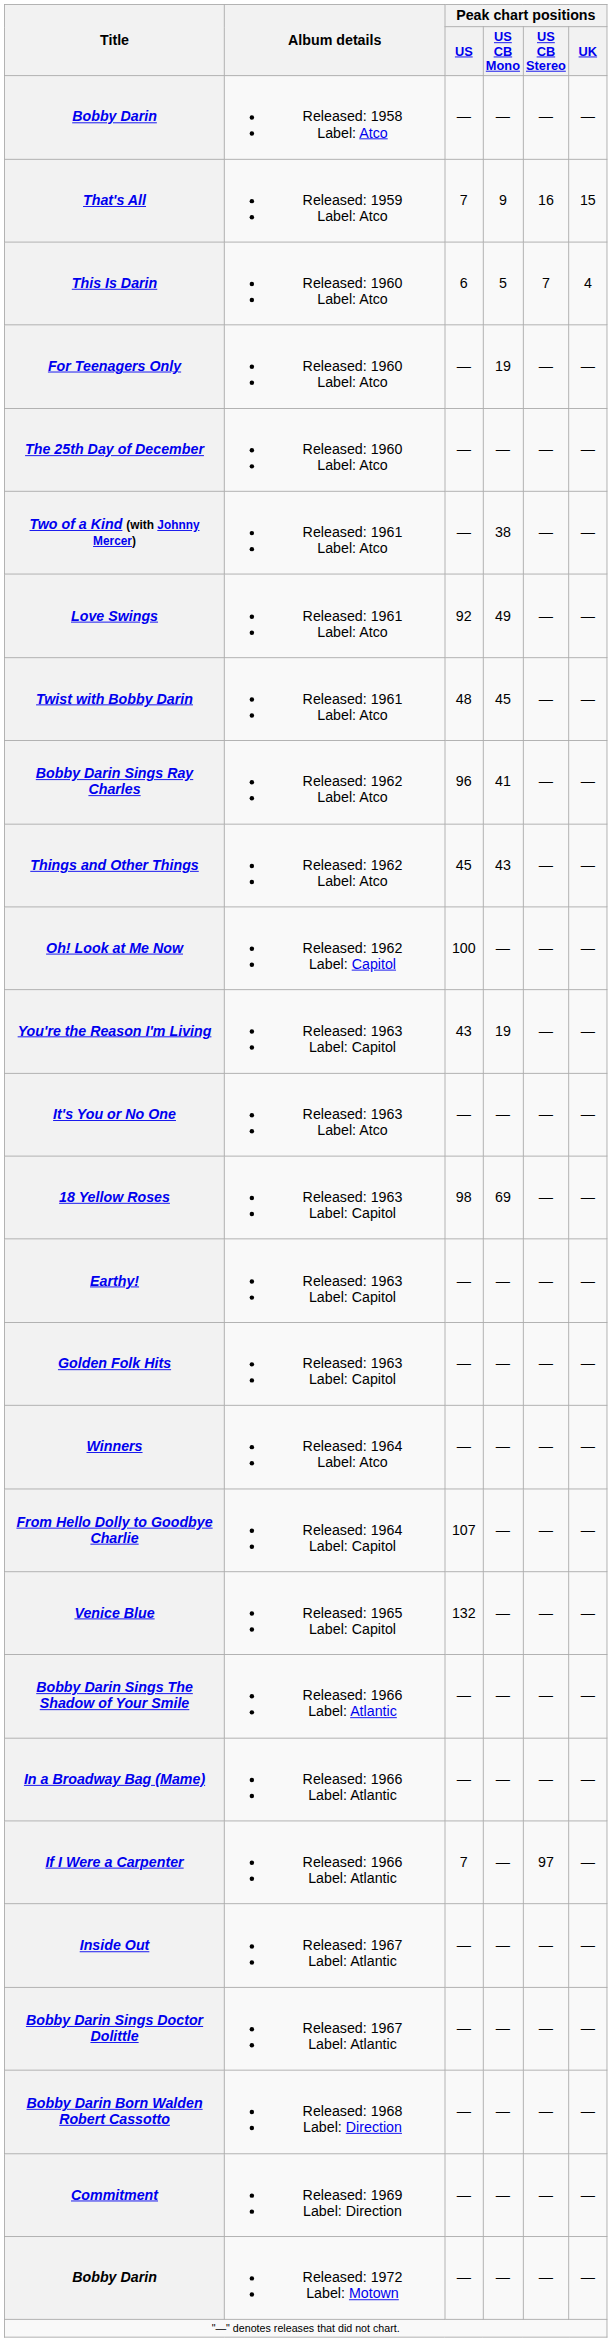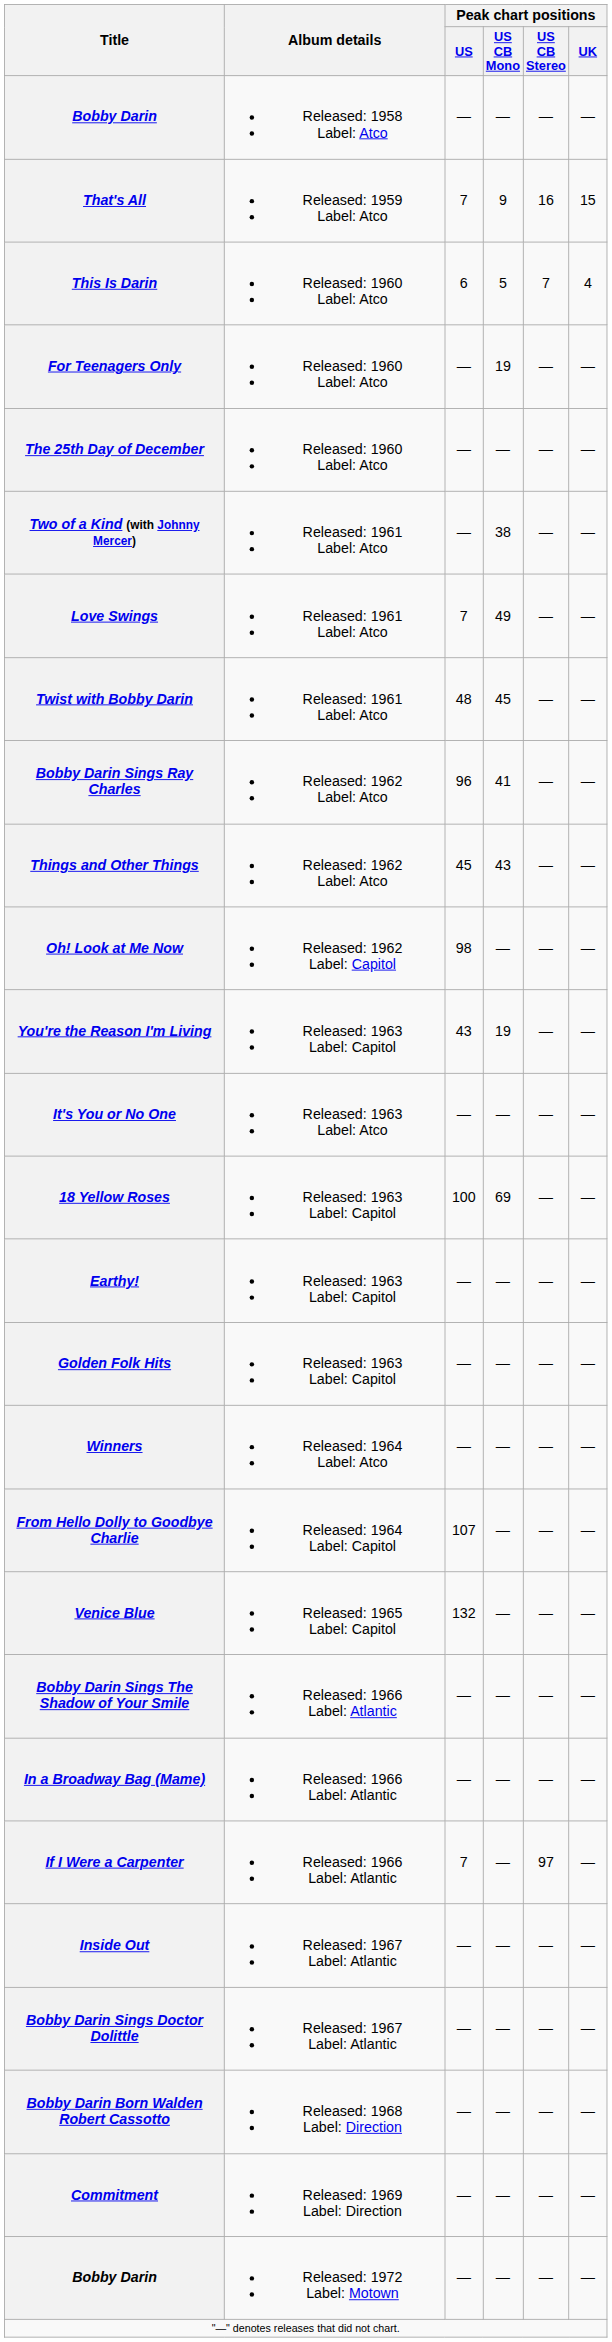 <table class="wikitable plainrowheaders" style="text-align:center;">
 <tr>
 <th scope="col" rowspan="2" style="width:15em;">Title</th>
 <th scope="col" rowspan="2" style="width:15em;">Album details</th>
 <th scope="col" colspan="4">Peak chart positions</th>
 </tr>
 <tr>
 <th scope="col" style="width:2.5em;font-size:90%;"><a href='#'>US</a><br></th>
 <th scope="col" style="width:2.5em;font-size:90%;"><a href='#'>US<br>CB<br>Mono</a><br></th>
 <th scope="col" style="width:2.5em;font-size:90%;"><a href='#'>US<br>CB<br>Stereo</a><br></th>
 <th scope="col" style="width:2.5em;font-size:90%;"><a href='#'>UK</a><br></th>
 </tr>
 <tr>
 <th scope="row"><em><a href='#'>Bobby Darin</a></em></th>
 <td><br><ul><li>Released: 1958</li><li>Label: <a href='#'>Atco</a> </li></ul></td>
 <td>—</td>
 <td>—</td>
 <td>—</td>
 <td>—</td>
 </tr>
 <tr>
 <th scope="row"><em><a href='#'>That's All</a></em></th>
 <td><br><ul><li>Released: 1959</li><li>Label: Atco </li></ul></td>
 <td>7</td>
 <td>9</td>
 <td>16</td>
 <td>15</td>
 </tr>
 <tr>
 <th scope="row"><em><a href='#'>This Is Darin</a></em></th>
 <td><br><ul><li>Released: 1960</li><li>Label: Atco </li></ul></td>
 <td>6</td>
 <td>5</td>
 <td>7</td>
 <td>4</td>
 </tr>
 <tr>
 <th scope="row"><em><a href='#'>For Teenagers Only</a></em></th>
 <td><br><ul><li>Released: 1960</li><li>Label: Atco </li></ul></td>
 <td>—</td>
 <td>19</td>
 <td>—</td>
 <td>—</td>
 </tr>
 <tr>
 <th scope="row"><em><a href='#'>The 25th Day of December</a></em></th>
 <td><br><ul><li>Released: 1960</li><li>Label: Atco </li></ul></td>
 <td>—</td>
 <td>—</td>
 <td>—</td>
 <td>—</td>
 </tr>
 <tr>
 <th scope="row"><em><a href='#'>Two of a Kind</a></em> <small>(with <a href='#'>Johnny Mercer</a>)</small></th>
 <td><br><ul><li>Released: 1961</li><li>Label: Atco </li></ul></td>
 <td>—</td>
 <td>38</td>
 <td>—</td>
 <td>—</td>
 </tr>
 <tr>
 <th scope="row"><em><a href='#'>Love Swings</a></em></th>
 <td><br><ul><li>Released: 1961</li><li>Label: Atco </li></ul></td>
-<td>92</td>
+<td>7</td>
 <td>49</td>
 <td>—</td>
 <td>—</td>
 </tr>
 <tr>
 <th scope="row"><em><a href='#'>Twist with Bobby Darin</a></em></th>
 <td><br><ul><li>Released: 1961</li><li>Label: Atco </li></ul></td>
 <td>48</td>
 <td>45</td>
 <td>—</td>
 <td>—</td>
 </tr>
 <tr>
 <th scope="row"><em><a href='#'>Bobby Darin Sings Ray Charles</a></em></th>
 <td><br><ul><li>Released: 1962</li><li>Label: Atco </li></ul></td>
 <td>96</td>
 <td>41</td>
 <td>—</td>
 <td>—</td>
 </tr>
 <tr>
 <th scope="row"><em><a href='#'>Things and Other Things</a></em></th>
 <td><br><ul><li>Released: 1962</li><li>Label: Atco </li></ul></td>
 <td>45</td>
 <td>43</td>
 <td>—</td>
 <td>—</td>
 </tr>
 <tr>
 <th scope="row"><em><a href='#'>Oh! Look at Me Now</a></em></th>
 <td><br><ul><li>Released: 1962</li><li>Label: <a href='#'>Capitol</a> </li></ul></td>
-<td>100</td>
+<td>98</td>
 <td>—</td>
 <td>—</td>
 <td>—</td>
 </tr>
 <tr>
 <th scope="row"><em><a href='#'>You're the Reason I'm Living</a></em></th>
 <td><br><ul><li>Released: 1963</li><li>Label: Capitol </li></ul></td>
 <td>43</td>
 <td>19</td>
 <td>—</td>
 <td>—</td>
 </tr>
 <tr>
 <th scope="row"><em><a href='#'>It's You or No One</a></em></th>
 <td><br><ul><li>Released: 1963</li><li>Label: Atco </li></ul></td>
 <td>—</td>
 <td>—</td>
 <td>—</td>
 <td>—</td>
 </tr>
 <tr>
 <th scope="row"><em><a href='#'>18 Yellow Roses</a></em></th>
 <td><br><ul><li>Released: 1963</li><li>Label: Capitol </li></ul></td>
-<td>98</td>
+<td>100</td>
 <td>69</td>
 <td>—</td>
 <td>—</td>
 </tr>
 <tr>
 <th scope="row"><em><a href='#'>Earthy!</a></em></th>
 <td><br><ul><li>Released: 1963</li><li>Label: Capitol </li></ul></td>
 <td>—</td>
 <td>—</td>
 <td>—</td>
 <td>—</td>
 </tr>
 <tr>
 <th scope="row"><em><a href='#'>Golden Folk Hits</a></em></th>
 <td><br><ul><li>Released: 1963</li><li>Label: Capitol </li></ul></td>
 <td>—</td>
 <td>—</td>
 <td>—</td>
 <td>—</td>
 </tr>
 <tr>
 <th scope="row"><em><a href='#'>Winners</a></em></th>
 <td><br><ul><li>Released: 1964</li><li>Label: Atco </li></ul></td>
 <td>—</td>
 <td>—</td>
 <td>—</td>
 <td>—</td>
 </tr>
 <tr>
 <th scope="row"><em><a href='#'>From Hello Dolly to Goodbye Charlie</a></em></th>
 <td><br><ul><li>Released: 1964</li><li>Label: Capitol </li></ul></td>
 <td>107</td>
 <td>—</td>
 <td>—</td>
 <td>—</td>
 </tr>
 <tr>
 <th scope="row"><em><a href='#'>Venice Blue</a></em></th>
 <td><br><ul><li>Released: 1965</li><li>Label: Capitol </li></ul></td>
 <td>132</td>
 <td>—</td>
 <td>—</td>
 <td>—</td>
 </tr>
 <tr>
 <th scope="row"><em><a href='#'>Bobby Darin Sings The Shadow of Your Smile</a></em></th>
 <td><br><ul><li>Released: 1966</li><li>Label: <a href='#'>Atlantic</a> </li></ul></td>
 <td>—</td>
 <td>—</td>
 <td>—</td>
 <td>—</td>
 </tr>
 <tr>
 <th scope="row"><em><a href='#'>In a Broadway Bag (Mame)</a></em></th>
 <td><br><ul><li>Released: 1966</li><li>Label: Atlantic </li></ul></td>
 <td>—</td>
 <td>—</td>
 <td>—</td>
 <td>—</td>
 </tr>
 <tr>
 <th scope="row"><em><a href='#'>If I Were a Carpenter</a></em></th>
 <td><br><ul><li>Released: 1966</li><li>Label: Atlantic </li></ul></td>
 <td>7</td>
 <td>—</td>
 <td>97</td>
 <td>—</td>
 </tr>
 <tr>
 <th scope="row"><em><a href='#'>Inside Out</a></em></th>
 <td><br><ul><li>Released: 1967</li><li>Label: Atlantic </li></ul></td>
 <td>—</td>
 <td>—</td>
 <td>—</td>
 <td>—</td>
 </tr>
 <tr>
 <th scope="row"><em><a href='#'>Bobby Darin Sings Doctor Dolittle</a></em></th>
 <td><br><ul><li>Released: 1967</li><li>Label: Atlantic </li></ul></td>
 <td>—</td>
 <td>—</td>
 <td>—</td>
 <td>—</td>
 </tr>
 <tr>
 <th scope="row"><em><a href='#'>Bobby Darin Born Walden Robert Cassotto</a></em></th>
 <td><br><ul><li>Released: 1968</li><li>Label: <a href='#'>Direction</a> </li></ul></td>
 <td>—</td>
 <td>—</td>
 <td>—</td>
 <td>—</td>
 </tr>
 <tr>
 <th scope="row"><em><a href='#'>Commitment</a></em></th>
 <td><br><ul><li>Released: 1969</li><li>Label: Direction </li></ul></td>
 <td>—</td>
 <td>—</td>
 <td>—</td>
 <td>—</td>
 </tr>
 <tr>
 <th scope="row"><em>Bobby Darin</em></th>
 <td><br><ul><li>Released: 1972</li><li>Label: <a href='#'>Motown</a> </li></ul></td>
 <td>—</td>
 <td>—</td>
 <td>—</td>
 <td>—</td>
 </tr>
 <tr>
 <td colspan="6" style="text-align:center; font-size:9pt;">"—" denotes releases that did not chart.</td>
 </tr>
 </table>
